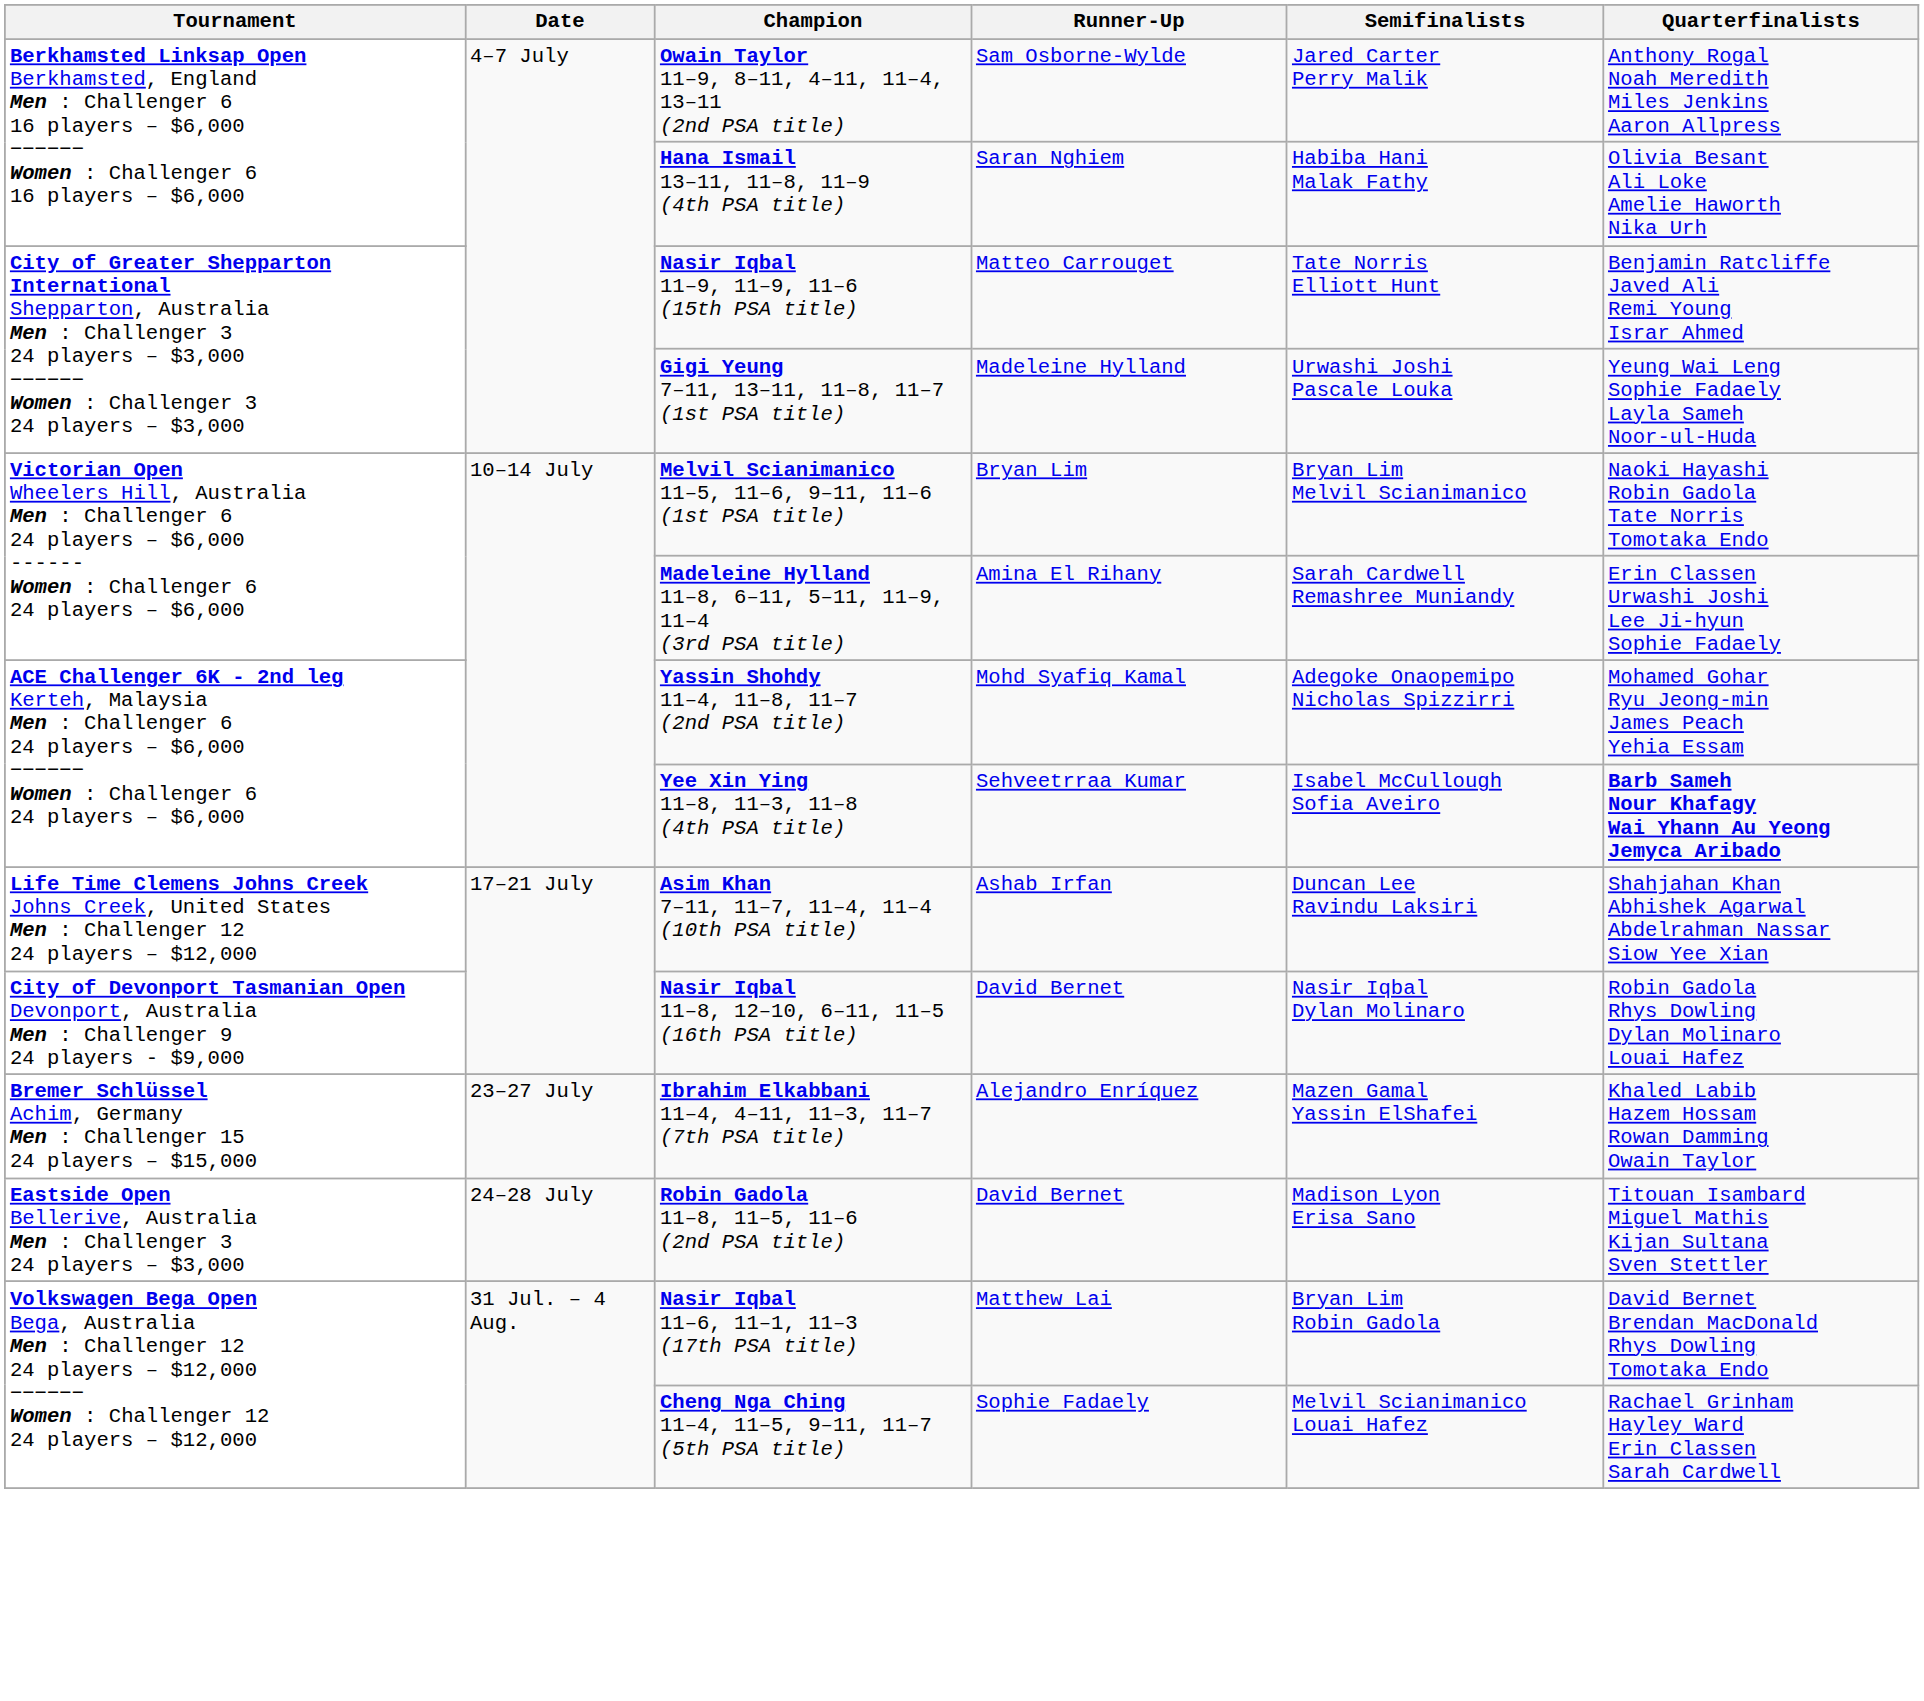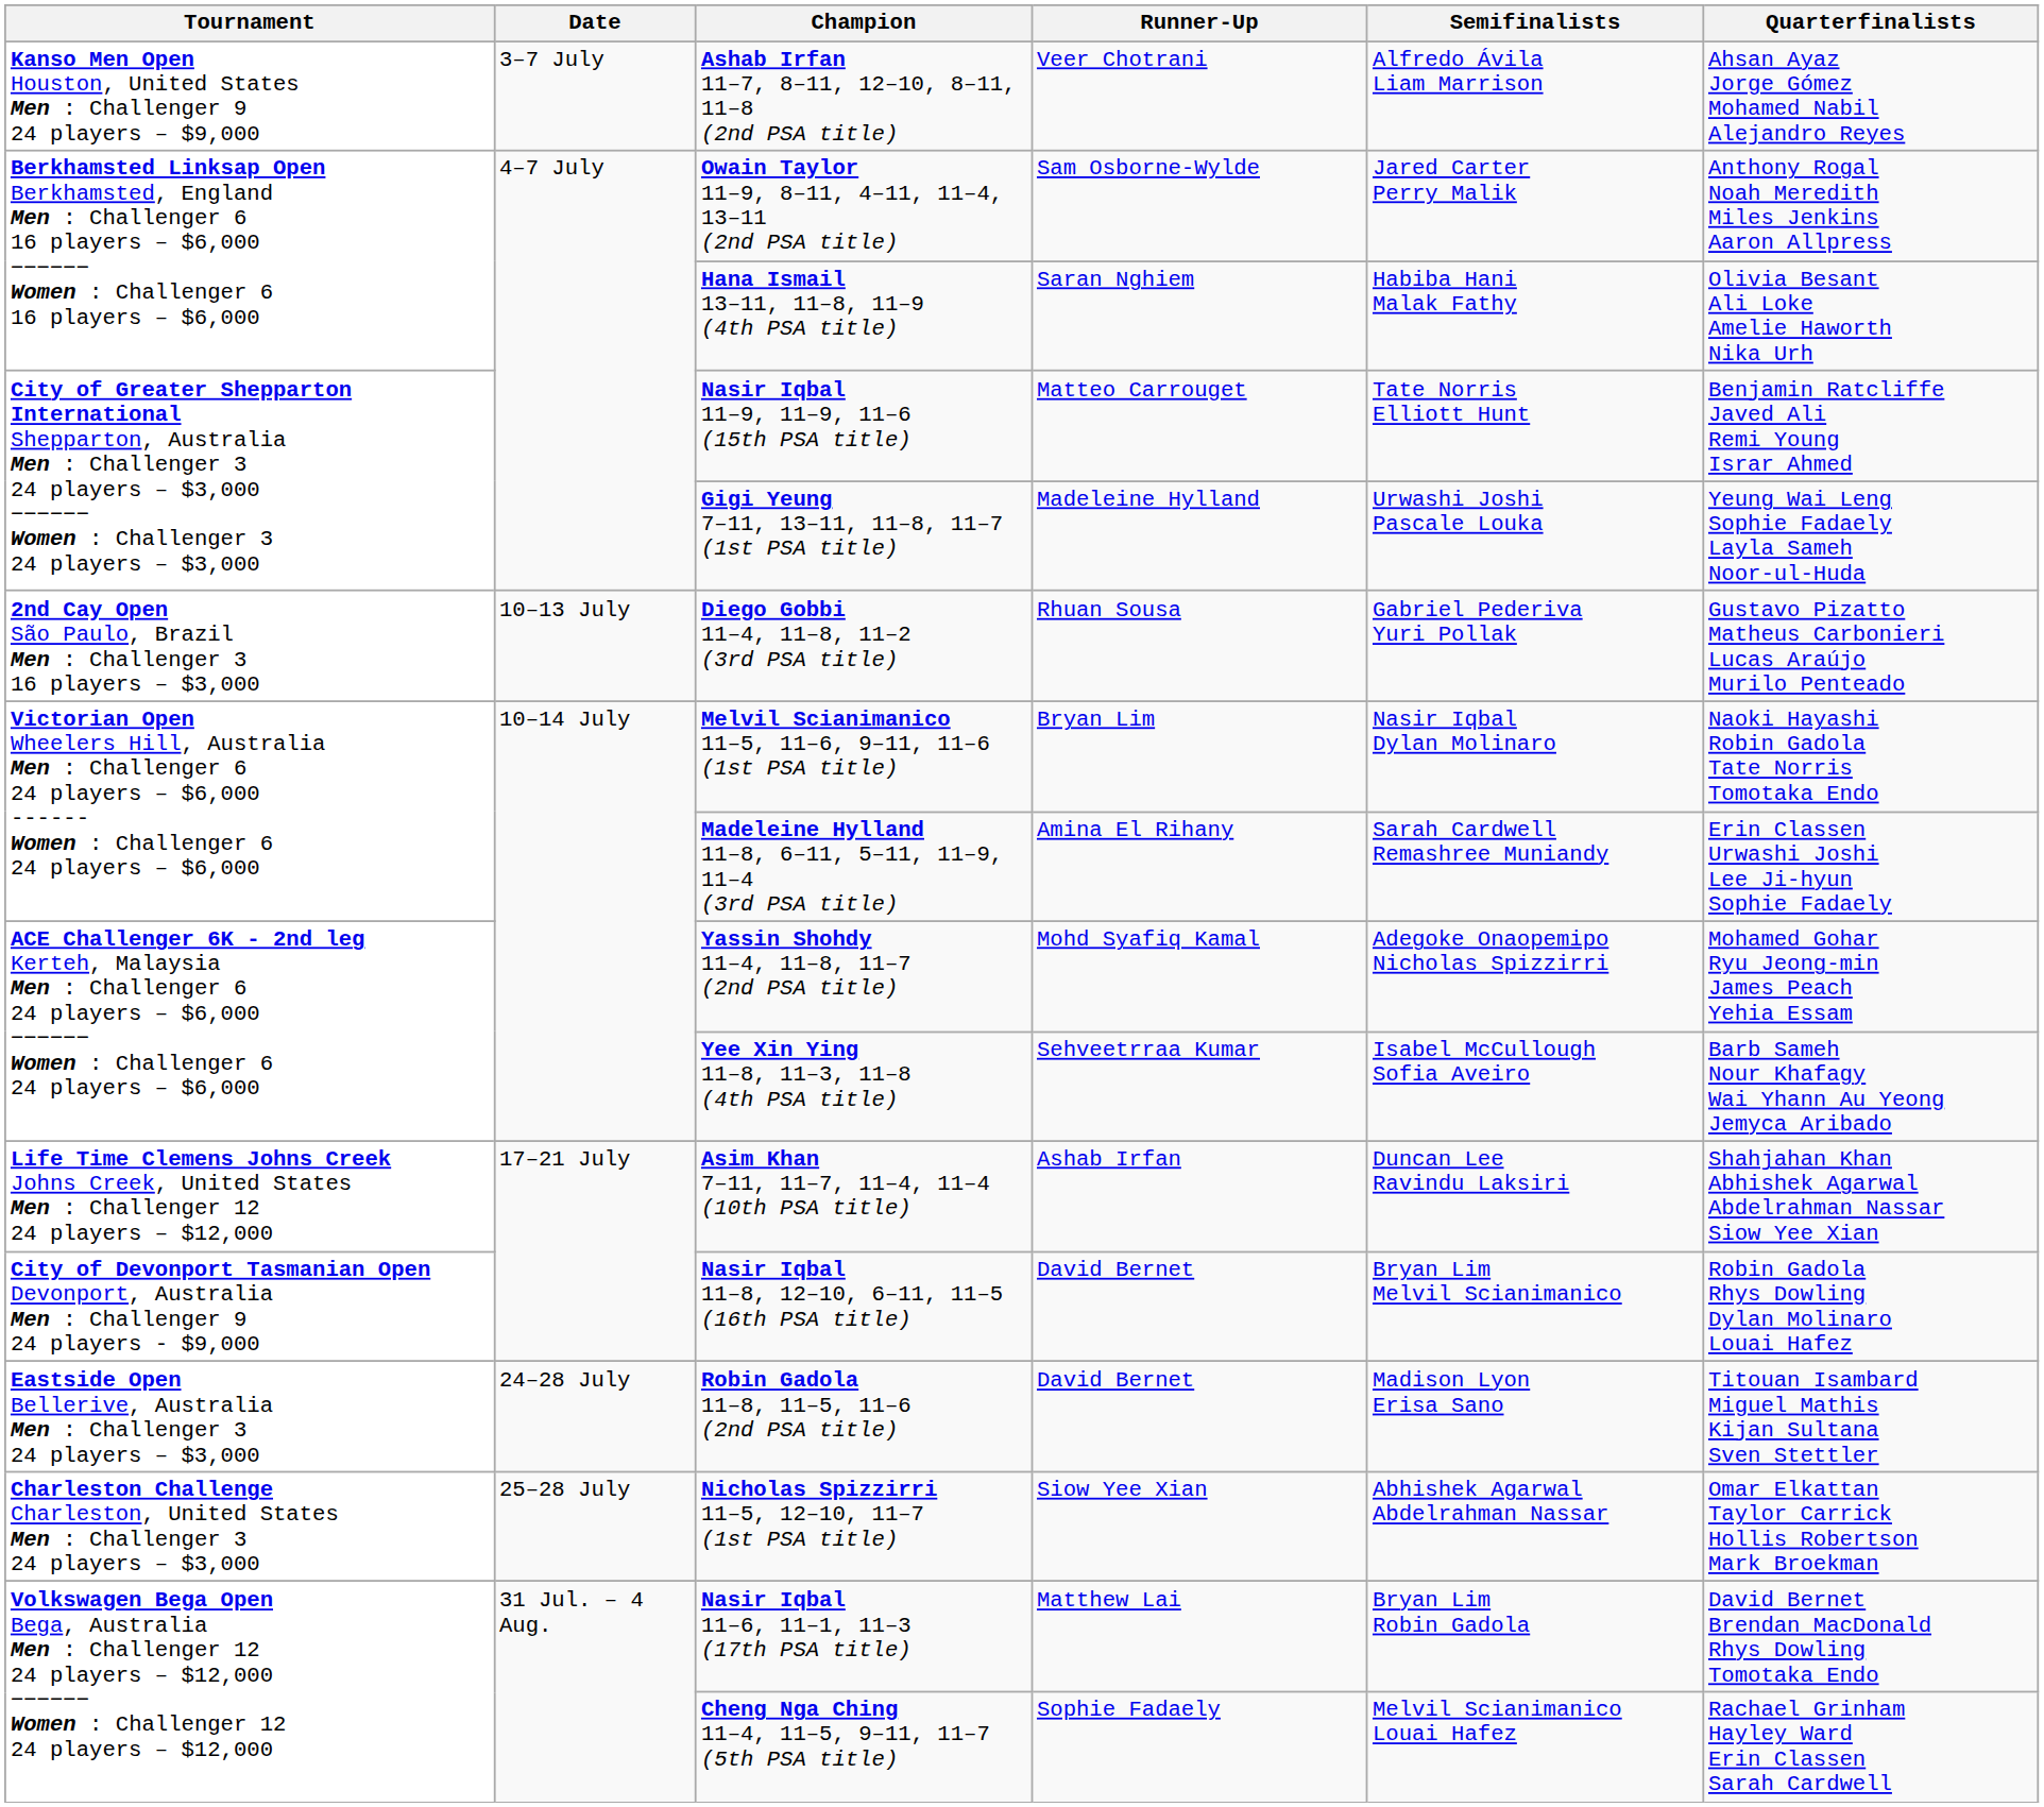 <table class="wikitable" style="font-size:88%">
 <tr>
 <th width=250>Tournament</th>
 <th width=100>Date</th>
 <th width=170>Champion</th>
 <th width=170>Runner-Up</th>
 <th width=170>Semifinalists</th>
 <th width=170>Quarterfinalists</th>
+</tr>
+<tr style="vertical-align:top">
+<td style="background:#fff;"><strong><a href='#'>Kanso Men Open</a></strong><br> <a href='#'>Houston</a>, United States<br><strong> <em>Men</em> </strong>: Challenger 9<br>24 players – $9,000</td>
+<td>3–7 July</td>
+<td> <strong><a href='#'>Ashab Irfan</a></strong><br>11–7, 8–11, 12–10, 8–11, 11–8<br><em>(2nd PSA title)</em></td>
+<td> <a href='#'>Veer Chotrani</a></td>
+<td> <a href='#'>Alfredo Ávila</a><br> <a href='#'>Liam Marrison</a></td>
+<td> <a href='#'>Ahsan Ayaz</a><br> <a href='#'>Jorge Gómez</a><br> <a href='#'>Mohamed Nabil</a><br> <a href='#'>Alejandro Reyes</a></td>
 </tr>
 <tr style="vertical-align:top">
 <td rowspan=2 style="background:#fff;"><strong><a href='#'>Berkhamsted Linksap Open</a></strong><br> <a href='#'>Berkhamsted</a>, England<br><strong> <em>Men</em> </strong>: Challenger 6<br>16 players – $6,000<br>−−−−−−<br><strong> <em>Women</em> </strong>: Challenger 6<br>16 players – $6,000</td>
 <td rowspan=4>4–7 July</td>
 <td> <strong><a href='#'>Owain Taylor</a></strong><br>11–9, 8–11, 4–11, 11–4, 13–11<br><em>(2nd PSA title)</em></td>
 <td> <a href='#'>Sam Osborne-Wylde</a></td>
 <td> <a href='#'>Jared Carter</a><br> <a href='#'>Perry Malik</a></td>
 <td> <a href='#'>Anthony Rogal</a><br> <a href='#'>Noah Meredith</a><br> <a href='#'>Miles Jenkins</a><br> <a href='#'>Aaron Allpress</a></td>
 </tr>
 <tr style="vertical-align:top">
 <td> <strong><a href='#'>Hana Ismail</a></strong><br>13–11, 11–8, 11–9<br><em>(4th PSA title)</em></td>
 <td> <a href='#'>Saran Nghiem</a></td>
 <td> <a href='#'>Habiba Hani</a><br> <a href='#'>Malak Fathy</a></td>
 <td> <a href='#'>Olivia Besant</a><br> <a href='#'>Ali Loke</a><br> <a href='#'>Amelie Haworth</a><br> <a href='#'>Nika Urh</a></td>
 </tr>
 <tr style="vertical-align:top">
 <td rowspan=2 style="background:#fff;"><strong><a href='#'>City of Greater Shepparton International</a></strong><br> <a href='#'>Shepparton</a>, Australia<br><strong> <em>Men</em> </strong>: Challenger 3<br>24 players – $3,000<br>−−−−−−<br><strong> <em>Women</em> </strong>: Challenger 3<br>24 players – $3,000</td>
 <td> <strong><a href='#'>Nasir Iqbal</a></strong><br>11–9, 11–9, 11–6<br><em>(15th PSA title)</em></td>
 <td> <a href='#'>Matteo Carrouget</a></td>
 <td> <a href='#'>Tate Norris</a><br> <a href='#'>Elliott Hunt</a></td>
 <td> <a href='#'>Benjamin Ratcliffe</a><br> <a href='#'>Javed Ali</a><br> <a href='#'>Remi Young</a><br> <a href='#'>Israr Ahmed</a></td>
 </tr>
 <tr style="vertical-align:top">
 <td> <strong><a href='#'>Gigi Yeung</a></strong><br>7–11, 13–11, 11–8, 11–7<br><em>(1st PSA title)</em></td>
 <td> <a href='#'>Madeleine Hylland</a></td>
 <td> <a href='#'>Urwashi Joshi</a><br> <a href='#'>Pascale Louka</a></td>
 <td> <a href='#'>Yeung Wai Leng</a><br> <a href='#'>Sophie Fadaely</a><br> <a href='#'>Layla Sameh</a><br> <a href='#'>Noor-ul-Huda</a></td>
 </tr>
 <tr style="vertical-align:top">
+<td style="background:#fff;"><strong><a href='#'>2nd Cay Open</a></strong><br> <a href='#'>São Paulo</a>, Brazil<br><strong> <em>Men</em> </strong>: Challenger 3<br>16 players – $3,000</td>
+<td>10–13 July</td>
+<td> <strong><a href='#'>Diego Gobbi</a></strong><br>11–4, 11–8, 11–2<br><em>(3rd PSA title)</em></td>
+<td> <a href='#'>Rhuan Sousa</a></td>
+<td> <a href='#'>Gabriel Pederiva</a><br> <a href='#'>Yuri Pollak</a></td>
+<td> <a href='#'>Gustavo Pizatto</a><br> <a href='#'>Matheus Carbonieri</a><br> <a href='#'>Lucas Araújo</a><br> <a href='#'>Murilo Penteado</a></td>
+</tr>
+<tr style="vertical-align:top">
 <td rowspan=2 style="background:#fff;"><strong><a href='#'>Victorian Open</a></strong><br> <a href='#'>Wheelers Hill</a>, Australia<br><strong> <em>Men</em> </strong>: Challenger 6<br>24 players – $6,000<br>------<br><strong> <em>Women</em> </strong>: Challenger 6<br>24 players – $6,000</td>
 <td rowspan=4>10–14 July</td>
 <td> <strong><a href='#'>Melvil Scianimanico</a></strong><br>11–5, 11–6, 9–11, 11–6<br><em>(1st PSA title)</em></td>
 <td> <a href='#'>Bryan Lim</a></td>
-<td> <a href='#'>Bryan Lim</a><br> <a href='#'>Melvil Scianimanico</a></td>
+<td> <a href='#'>Nasir Iqbal</a><br> <a href='#'>Dylan Molinaro</a></td>
 <td> <a href='#'>Naoki Hayashi</a><br> <a href='#'>Robin Gadola</a><br> <a href='#'>Tate Norris</a><br> <a href='#'>Tomotaka Endo</a></td>
 </tr>
 <tr style="vertical-align:top">
 <td> <strong><a href='#'>Madeleine Hylland</a></strong><br>11–8, 6–11, 5–11, 11–9, 11–4<br><em>(3rd PSA title)</em></td>
 <td> <a href='#'>Amina El Rihany</a></td>
 <td> <a href='#'>Sarah Cardwell</a><br> <a href='#'>Remashree Muniandy</a></td>
 <td> <a href='#'>Erin Classen</a><br> <a href='#'>Urwashi Joshi</a><br> <a href='#'>Lee Ji-hyun</a><br> <a href='#'>Sophie Fadaely</a></td>
 </tr>
 <tr style="vertical-align:top">
 <td rowspan=2 style="background:#fff;"><strong><a href='#'>ACE Challenger 6K - 2nd leg</a></strong><br> <a href='#'>Kerteh</a>, Malaysia<br><strong> <em>Men</em> </strong>: Challenger 6<br>24 players – $6,000<br>−−−−−−<br><strong> <em>Women</em> </strong>: Challenger 6<br>24 players – $6,000</td>
 <td> <strong><a href='#'>Yassin Shohdy</a></strong><br>11–4, 11–8, 11–7<br><em>(2nd PSA title)</em></td>
 <td> <a href='#'>Mohd Syafiq Kamal</a></td>
 <td> <a href='#'>Adegoke Onaopemipo</a><br> <a href='#'>Nicholas Spizzirri</a></td>
 <td> <a href='#'>Mohamed Gohar</a><br> <a href='#'>Ryu Jeong-min</a><br> <a href='#'>James Peach</a><br> <a href='#'>Yehia Essam</a></td>
 </tr>
 <tr style="vertical-align:top">
 <td> <strong><a href='#'>Yee Xin Ying</a></strong><br>11–8, 11–3, 11–8<br><em>(4th PSA title)</em></td>
 <td> <a href='#'>Sehveetrraa Kumar</a></td>
 <td> <a href='#'>Isabel McCullough</a><br> <a href='#'>Sofia Aveiro</a></td>
-<td><strong> <a href='#'>Barb Sameh</a><br> <a href='#'>Nour Khafagy</a><br> <a href='#'>Wai Yhann Au Yeong</a><br> <a href='#'>Jemyca Aribado</a></strong></td>
+<td> <a href='#'>Barb Sameh</a><br> <a href='#'>Nour Khafagy</a><br> <a href='#'>Wai Yhann Au Yeong</a><br> <a href='#'>Jemyca Aribado</a></td>
 </tr>
 <tr style="vertical-align:top">
 <td style="background:#fff;"><strong><a href='#'>Life Time Clemens Johns Creek</a></strong><br> <a href='#'>Johns Creek</a>, United States<br><strong> <em>Men</em> </strong>: Challenger 12<br>24 players – $12,000</td>
 <td rowspan=2>17–21 July</td>
 <td> <strong><a href='#'>Asim Khan</a></strong><br>7–11, 11–7, 11–4, 11–4<br><em>(10th PSA title)</em></td>
 <td> <a href='#'>Ashab Irfan</a></td>
 <td> <a href='#'>Duncan Lee</a><br> <a href='#'>Ravindu Laksiri</a></td>
 <td> <a href='#'>Shahjahan Khan</a><br> <a href='#'>Abhishek Agarwal</a><br> <a href='#'>Abdelrahman Nassar</a><br> <a href='#'>Siow Yee Xian</a></td>
 </tr>
 <tr style="vertical-align:top">
 <td style="background:#fff;"><strong><a href='#'>City of Devonport Tasmanian Open</a></strong><br> <a href='#'>Devonport</a>, Australia<br><strong> <em>Men</em> </strong>: Challenger 9<br>24 players - $9,000</td>
 <td> <strong><a href='#'>Nasir Iqbal</a></strong><br>11–8, 12–10, 6–11, 11–5<br><em>(16th PSA title)</em></td>
 <td> <a href='#'>David Bernet</a></td>
-<td> <a href='#'>Nasir Iqbal</a><br> <a href='#'>Dylan Molinaro</a></td>
+<td> <a href='#'>Bryan Lim</a><br> <a href='#'>Melvil Scianimanico</a></td>
 <td> <a href='#'>Robin Gadola</a><br> <a href='#'>Rhys Dowling</a><br> <a href='#'>Dylan Molinaro</a><br> <a href='#'>Louai Hafez</a></td>
-</tr>
-<tr style="vertical-align:top">
-<td style="background:#fff;"><strong><a href='#'>Bremer Schlüssel</a></strong><br> <a href='#'>Achim</a>, Germany<br><strong> <em>Men</em> </strong>: Challenger 15<br>24 players – $15,000</td>
-<td>23–27 July</td>
-<td> <strong><a href='#'>Ibrahim Elkabbani</a></strong><br>11–4, 4–11, 11–3, 11–7<br><em>(7th PSA title)</em></td>
-<td> <a href='#'>Alejandro Enríquez</a></td>
-<td> <a href='#'>Mazen Gamal</a><br> <a href='#'>Yassin ElShafei</a></td>
-<td> <a href='#'>Khaled Labib</a><br> <a href='#'>Hazem Hossam</a><br> <a href='#'>Rowan Damming</a><br> <a href='#'>Owain Taylor</a></td>
 </tr>
 <tr style="vertical-align:top">
 <td style="background:#fff;"><strong><a href='#'>Eastside Open</a></strong><br> <a href='#'>Bellerive</a>, Australia<br><strong> <em>Men</em> </strong>: Challenger 3<br>24 players – $3,000</td>
 <td>24–28 July</td>
 <td> <strong><a href='#'>Robin Gadola</a></strong><br>11–8, 11–5, 11–6<br><em>(2nd PSA title)</em></td>
 <td> <a href='#'>David Bernet</a></td>
 <td> <a href='#'>Madison Lyon</a><br> <a href='#'>Erisa Sano</a></td>
 <td> <a href='#'>Titouan Isambard</a><br> <a href='#'>Miguel Mathis</a><br> <a href='#'>Kijan Sultana</a><br> <a href='#'>Sven Stettler</a></td>
+</tr>
+<tr style="vertical-align:top">
+<td style="background:#fff;"><strong><a href='#'>Charleston Challenge</a></strong><br> <a href='#'>Charleston</a>, United States<br><strong> <em>Men</em> </strong>: Challenger 3<br>24 players – $3,000</td>
+<td>25–28 July</td>
+<td> <strong><a href='#'>Nicholas Spizzirri</a></strong><br>11–5, 12–10, 11–7<br><em>(1st PSA title)</em></td>
+<td> <a href='#'>Siow Yee Xian</a></td>
+<td> <a href='#'>Abhishek Agarwal</a><br> <a href='#'>Abdelrahman Nassar</a></td>
+<td> <a href='#'>Omar Elkattan</a><br> <a href='#'>Taylor Carrick</a><br> <a href='#'>Hollis Robertson</a><br> <a href='#'>Mark Broekman</a></td>
 </tr>
 <tr style="vertical-align:top">
 <td rowspan=2 style="background:#fff;"><strong><a href='#'>Volkswagen Bega Open</a></strong><br> <a href='#'>Bega</a>, Australia<br><strong> <em>Men</em> </strong>: Challenger 12<br>24 players – $12,000<br>−−−−−−<br><strong> <em>Women</em> </strong>: Challenger 12<br>24 players – $12,000</td>
 <td rowspan=2>31 Jul. – 4 Aug.</td>
 <td> <strong><a href='#'>Nasir Iqbal</a></strong><br>11–6, 11–1, 11–3<br><em>(17th PSA title)</em></td>
 <td> <a href='#'>Matthew Lai</a></td>
 <td> <a href='#'>Bryan Lim</a><br> <a href='#'>Robin Gadola</a></td>
 <td> <a href='#'>David Bernet</a><br> <a href='#'>Brendan MacDonald</a><br> <a href='#'>Rhys Dowling</a><br> <a href='#'>Tomotaka Endo</a></td>
 </tr>
 <tr style="vertical-align:top">
 <td> <strong><a href='#'>Cheng Nga Ching</a></strong><br>11–4, 11–5, 9–11, 11–7<br><em>(5th PSA title)</em></td>
 <td> <a href='#'>Sophie Fadaely</a></td>
 <td> <a href='#'>Melvil Scianimanico</a><br> <a href='#'>Louai Hafez</a></td>
 <td> <a href='#'>Rachael Grinham</a><br> <a href='#'>Hayley Ward</a><br> <a href='#'>Erin Classen</a><br> <a href='#'>Sarah Cardwell</a></td>
 </tr>
 </table>
